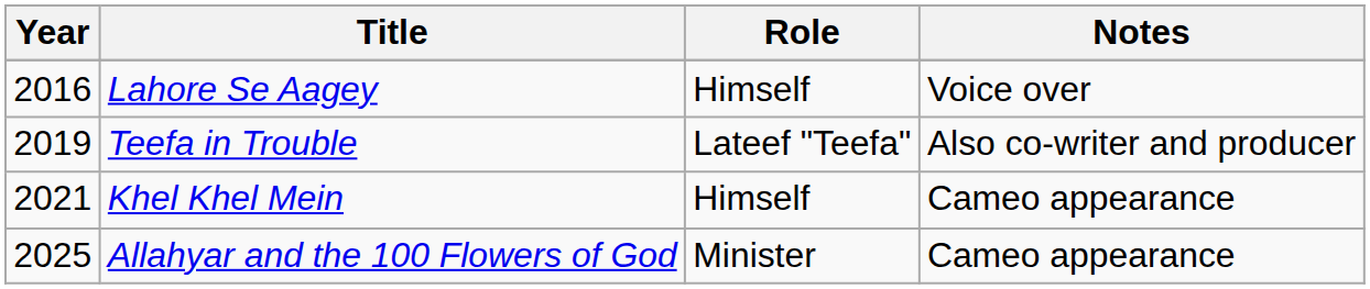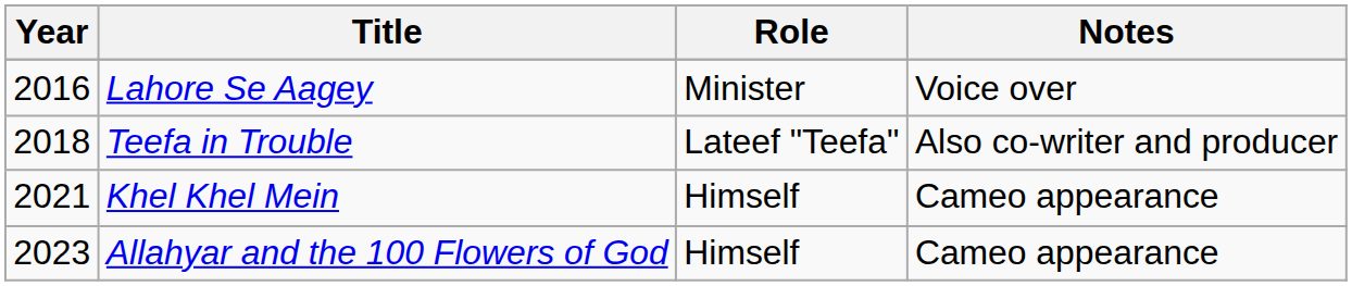 <table class="wikitable">
 <tr>
 <th>Year</th>
 <th>Title</th>
 <th>Role</th>
 <th>Notes</th>
 </tr>
 <tr>
 </tr>
 <tr>
 <td>2016</td>
 <td><em><a href='#'>Lahore Se Aagey</a></em></td>
-<td>Himself</td>
+<td>Minister</td>
 <td>Voice over</td>
 </tr>
 <tr>
-<td>2019</td>
+<td>2018</td>
 <td><em><a href='#'>Teefa in Trouble</a></em></td>
 <td>Lateef "Teefa"</td>
 <td>Also co-writer and producer</td>
 </tr>
 <tr>
 <td>2021</td>
 <td><em><a href='#'>Khel Khel Mein</a></em></td>
 <td>Himself</td>
 <td>Cameo appearance</td>
 </tr>
 <tr>
-<td>2025</td>
+<td>2023</td>
 <td><em><a href='#'>Allahyar and the 100 Flowers of God</a></em></td>
-<td>Minister</td>
+<td>Himself</td>
 <td>Cameo appearance</td>
 </tr>
 </table>
